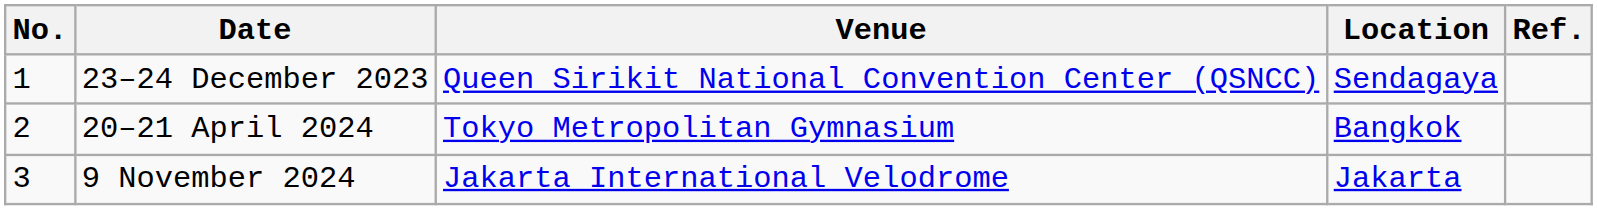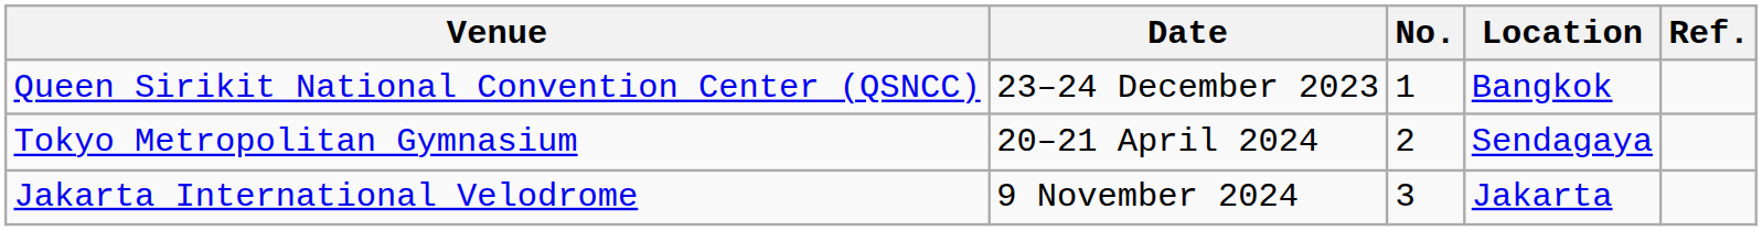 <table class="wikitable">
 <tr>
+<th>Venue</th>
+<th>Date</th>
 <th>No.</th>
-<th>Date</th>
-<th>Venue</th>
 <th>Location</th>
 <th>Ref.</th>
 </tr>
 <tr>
+<td><a href='#'>Queen Sirikit National Convention Center (QSNCC)</a></td>
+<td>23–24 December 2023</td>
 <td>1</td>
-<td>23–24 December 2023</td>
-<td><a href='#'>Queen Sirikit National Convention Center (QSNCC)</a></td>
+<td><a href='#'>Bangkok</a> </td>
+<td style="text-align:center;"></td>
+</tr>
+<tr>
+<td><a href='#'>Tokyo Metropolitan Gymnasium</a></td>
+<td>20–21 April 2024</td>
+<td>2</td>
 <td><a href='#'>Sendagaya</a> </td>
 <td style="text-align:center;"></td>
 </tr>
 <tr>
-<td>2</td>
-<td>20–21 April 2024</td>
-<td><a href='#'>Tokyo Metropolitan Gymnasium</a></td>
-<td><a href='#'>Bangkok</a> </td>
-<td style="text-align:center;"></td>
-</tr>
-<tr>
+<td><a href='#'>Jakarta International Velodrome</a></td>
+<td>9 November 2024</td>
 <td>3</td>
-<td>9 November 2024</td>
-<td><a href='#'>Jakarta International Velodrome</a></td>
 <td><a href='#'>Jakarta</a> </td>
 <td style="text-align:center;"></td>
 </tr>
 </table>
